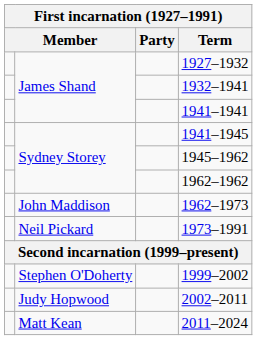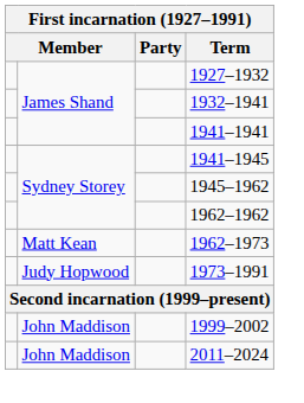 <table class="wikitable">
 <tr>
 <th colspan="4">First incarnation (1927–1991)</th>
 </tr>
 <tr>
 <th colspan="2">Member</th>
 <th>Party</th>
 <th>Term</th>
 </tr>
 <tr>
 <td> </td>
 <td rowspan="3"><a href='#'>James Shand</a></td>
 <td></td>
 <td><a href='#'>1927</a>–1932</td>
 </tr>
 <tr>
 <td> </td>
 <td></td>
 <td><a href='#'>1932</a>–1941</td>
 </tr>
 <tr>
 <td> </td>
 <td></td>
 <td><a href='#'>1941</a>–1941</td>
 </tr>
 <tr>
 <td> </td>
 <td rowspan="3"><a href='#'>Sydney Storey</a></td>
 <td></td>
 <td><a href='#'>1941</a>–1945</td>
 </tr>
 <tr>
 <td> </td>
 <td></td>
 <td>1945–1962</td>
 </tr>
 <tr>
 <td> </td>
 <td></td>
 <td>1962–1962</td>
 </tr>
 <tr>
 <td> </td>
-<td><a href='#'>John Maddison</a></td>
+<td><a href='#'>Matt Kean</a></td>
 <td></td>
 <td><a href='#'>1962</a>–1973</td>
 </tr>
 <tr>
 <td> </td>
-<td><a href='#'>Neil Pickard</a></td>
+<td><a href='#'>Judy Hopwood</a></td>
 <td></td>
 <td><a href='#'>1973</a>–1991</td>
 </tr>
 <tr>
 <th colspan="4">Second incarnation (1999–present)</th>
 </tr>
 <tr>
 <td> </td>
-<td><a href='#'>Stephen O'Doherty</a></td>
+<td><a href='#'>John Maddison</a></td>
 <td></td>
 <td><a href='#'>1999</a>–2002</td>
 </tr>
 <tr>
 <td> </td>
-<td><a href='#'>Judy Hopwood</a></td>
-<td></td>
-<td><a href='#'>2002</a>–2011</td>
-</tr>
-<tr>
-<td> </td>
-<td><a href='#'>Matt Kean</a></td>
+<td><a href='#'>John Maddison</a></td>
 <td></td>
 <td><a href='#'>2011</a>–2024</td>
 </tr>
 </table>
